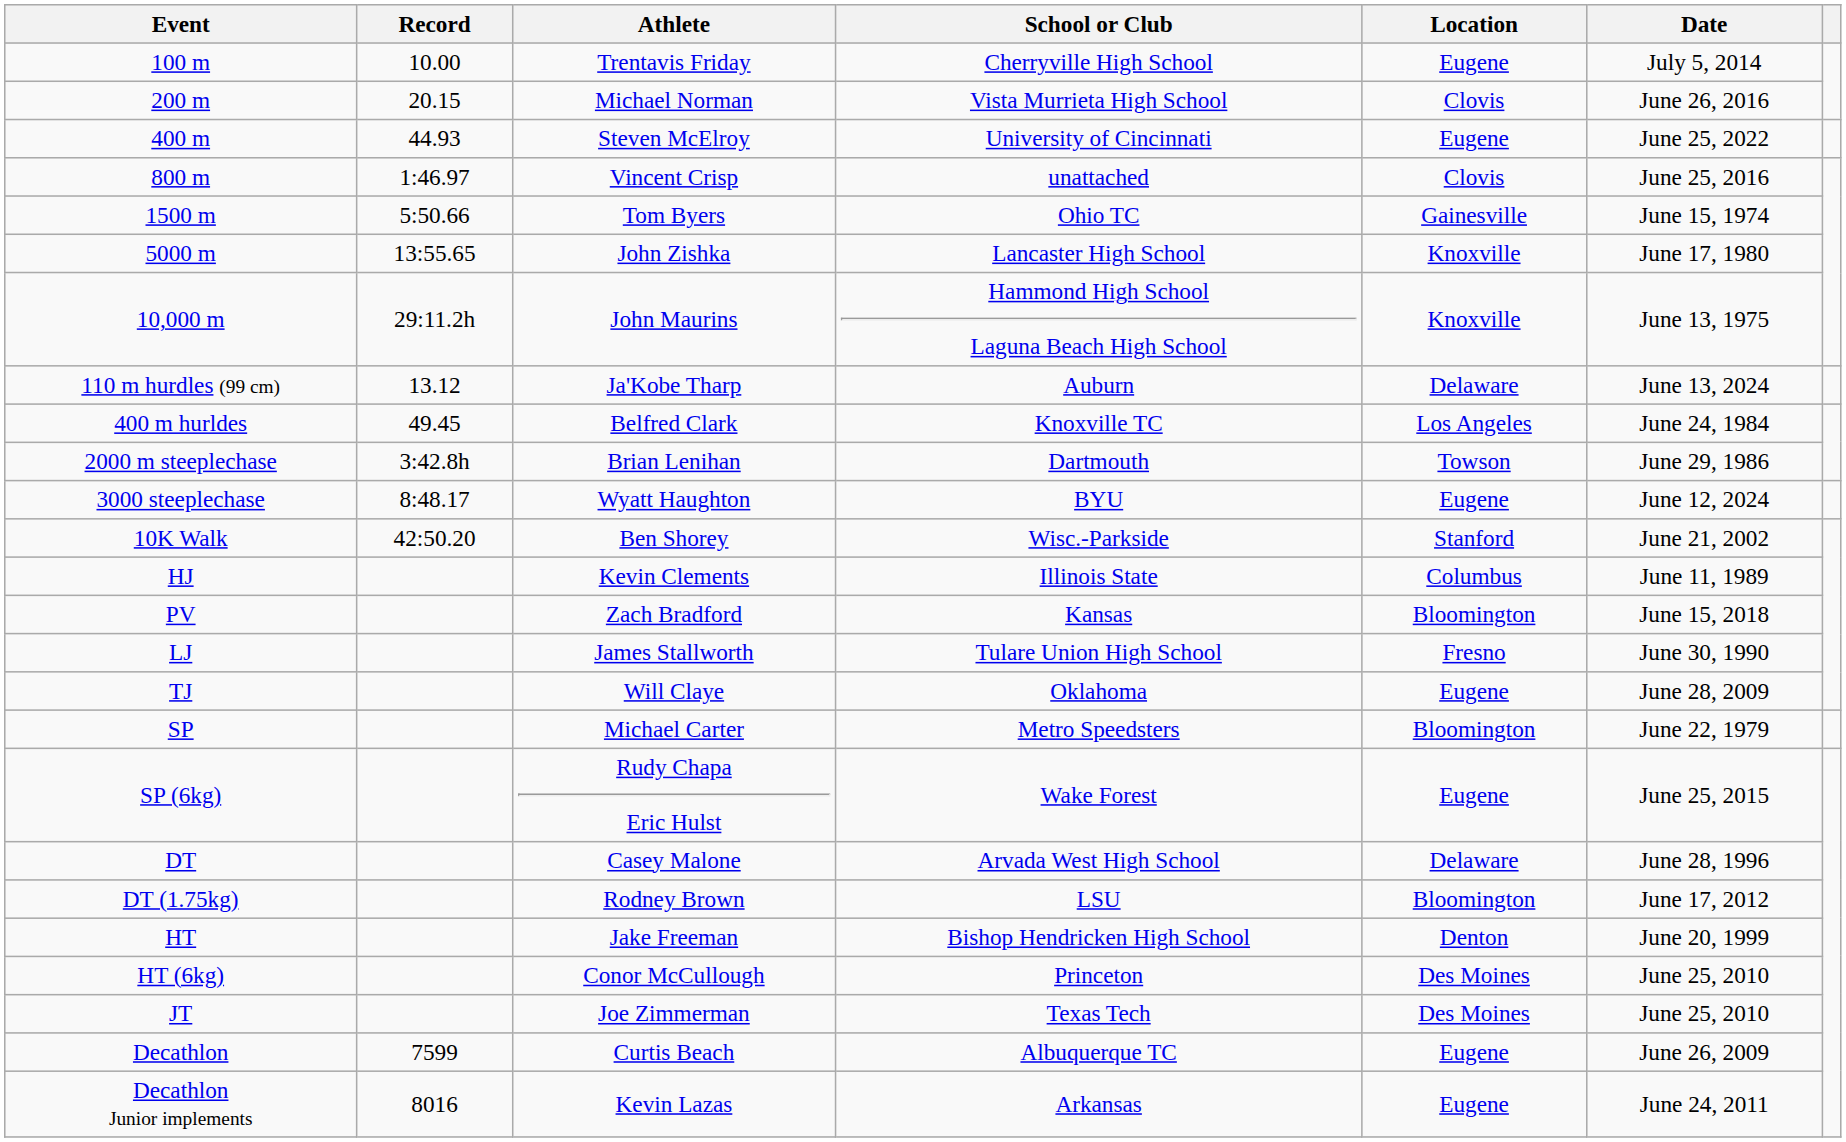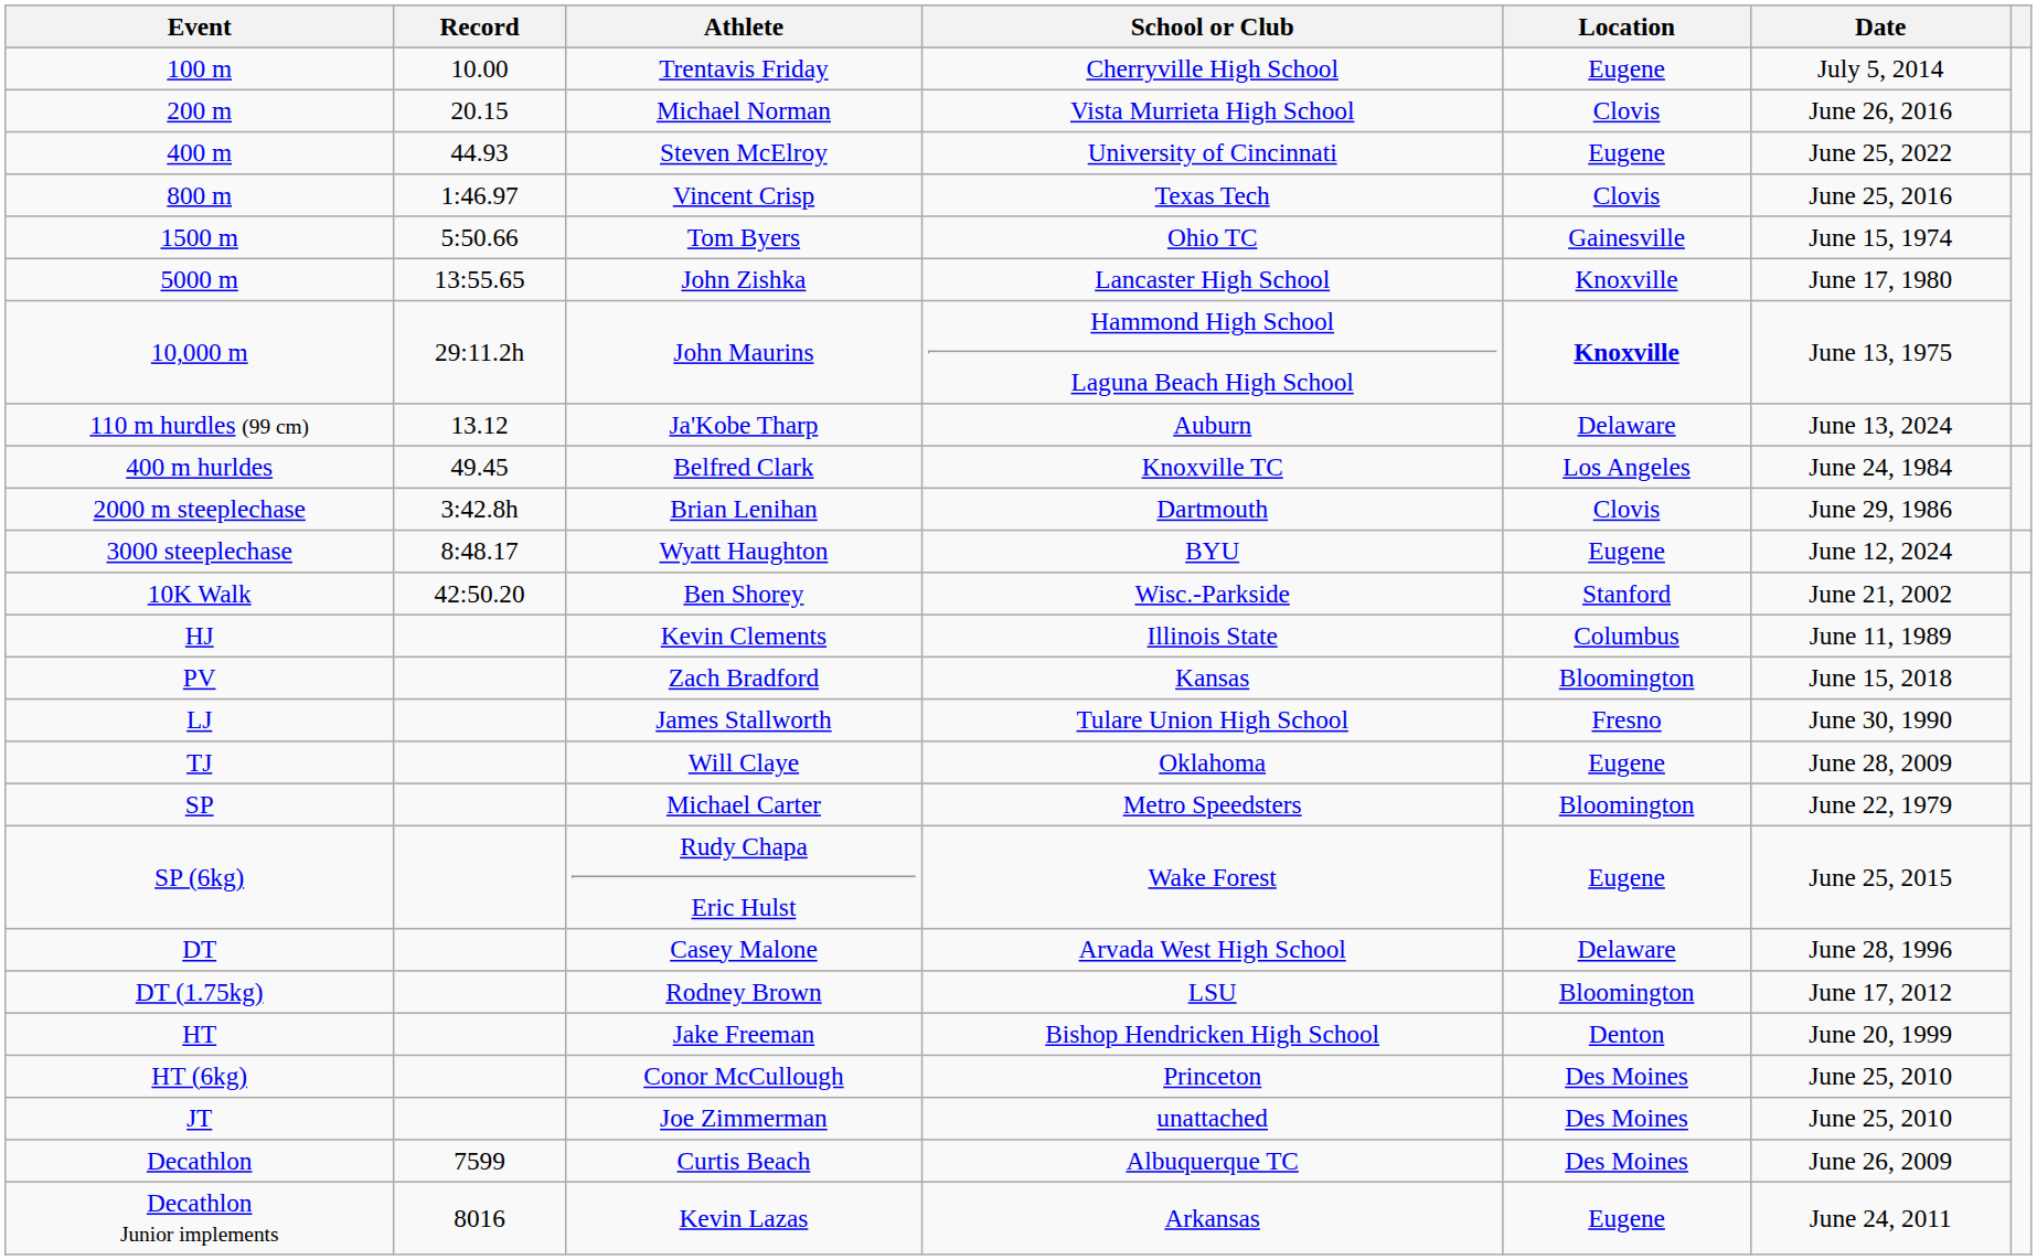 <table class="wikitable"  style="text-align:center; font-size:95%; width:95%;">
 <tr>
 <th>Event</th>
 <th>Record</th>
 <th>Athlete</th>
 <th>School or Club</th>
 <th>Location</th>
 <th>Date</th>
 <th></th>
 </tr>
 <tr>
 <td><a href='#'>100 m</a></td>
 <td>10.00</td>
 <td><a href='#'>Trentavis Friday</a></td>
 <td><a href='#'>Cherryville High School</a></td>
 <td><a href='#'>Eugene</a></td>
 <td>July 5, 2014</td>
 </tr>
 <tr>
 <td><a href='#'>200 m</a></td>
 <td>20.15</td>
 <td><a href='#'>Michael Norman</a></td>
 <td><a href='#'>Vista Murrieta High School</a></td>
 <td><a href='#'>Clovis</a></td>
 <td>June 26, 2016</td>
 </tr>
 <tr>
 <td><a href='#'>400 m</a></td>
 <td>44.93</td>
 <td><a href='#'>Steven McElroy</a></td>
 <td><a href='#'>University of Cincinnati</a></td>
 <td><a href='#'>Eugene</a></td>
 <td>June 25, 2022</td>
 <td></td>
 </tr>
 <tr>
 <td><a href='#'>800 m</a></td>
 <td>1:46.97</td>
 <td><a href='#'>Vincent Crisp</a></td>
-<td><a href='#'>unattached</a></td>
+<td><a href='#'>Texas Tech</a></td>
 <td><a href='#'>Clovis</a></td>
 <td>June 25, 2016</td>
 </tr>
 <tr>
 <td><a href='#'>1500 m</a></td>
 <td>5:50.66</td>
 <td><a href='#'>Tom Byers</a></td>
 <td><a href='#'>Ohio TC</a></td>
 <td><a href='#'>Gainesville</a></td>
 <td>June 15, 1974</td>
 </tr>
 <tr>
 <td><a href='#'>5000 m</a></td>
 <td>13:55.65</td>
 <td><a href='#'>John Zishka</a></td>
 <td><a href='#'>Lancaster High School</a></td>
 <td><a href='#'>Knoxville</a></td>
 <td>June 17, 1980</td>
 </tr>
 <tr>
 <td><a href='#'>10,000 m</a></td>
 <td>29:11.2h</td>
 <td><a href='#'>John Maurins</a></td>
 <td><a href='#'>Hammond High School</a><hr><a href='#'>Laguna Beach High School</a></td>
-<td><a href='#'>Knoxville</a></td>
+<td><strong><a href='#'>Knoxville</a></strong></td>
 <td>June 13, 1975</td>
 </tr>
 <tr>
 <td><a href='#'>110 m hurdles</a> <small>(99 cm)</small></td>
 <td>13.12 </td>
 <td><a href='#'>Ja'Kobe Tharp</a></td>
 <td><a href='#'>Auburn</a></td>
 <td><a href='#'>Delaware</a></td>
 <td>June 13, 2024</td>
 <td></td>
 </tr>
 <tr>
 <td><a href='#'>400 m hurldes</a></td>
 <td>49.45</td>
 <td><a href='#'>Belfred Clark</a></td>
 <td><a href='#'>Knoxville TC</a></td>
 <td><a href='#'>Los Angeles</a></td>
 <td>June 24, 1984</td>
 </tr>
 <tr>
 <td><a href='#'>2000 m steeplechase</a></td>
 <td>3:42.8h</td>
 <td><a href='#'>Brian Lenihan</a></td>
 <td><a href='#'>Dartmouth</a></td>
-<td><a href='#'>Towson</a></td>
+<td><a href='#'>Clovis</a></td>
 <td>June 29, 1986</td>
 </tr>
 <tr>
 <td><a href='#'>3000 steeplechase</a></td>
 <td>8:48.17</td>
 <td><a href='#'>Wyatt Haughton</a></td>
 <td><a href='#'>BYU</a></td>
 <td><a href='#'>Eugene</a></td>
 <td>June 12, 2024</td>
 <td></td>
 </tr>
 <tr>
 <td><a href='#'>10K Walk</a></td>
 <td>42:50.20</td>
 <td><a href='#'>Ben Shorey</a></td>
 <td><a href='#'>Wisc.-Parkside</a></td>
 <td><a href='#'>Stanford</a></td>
 <td>June 21, 2002</td>
 </tr>
 <tr>
 <td><a href='#'>HJ</a></td>
 <td></td>
 <td><a href='#'>Kevin Clements</a></td>
 <td><a href='#'>Illinois State</a></td>
 <td><a href='#'>Columbus</a></td>
 <td>June 11, 1989</td>
 </tr>
 <tr>
 <td><a href='#'>PV</a></td>
 <td></td>
 <td><a href='#'>Zach Bradford</a></td>
 <td><a href='#'>Kansas</a></td>
 <td><a href='#'>Bloomington</a></td>
 <td>June 15, 2018</td>
 </tr>
 <tr>
 <td><a href='#'>LJ</a></td>
 <td></td>
 <td><a href='#'>James Stallworth</a></td>
 <td><a href='#'>Tulare Union High School</a></td>
 <td><a href='#'>Fresno</a></td>
 <td>June 30, 1990</td>
 </tr>
 <tr>
 <td><a href='#'>TJ</a></td>
 <td></td>
 <td><a href='#'>Will Claye</a></td>
 <td><a href='#'>Oklahoma</a></td>
 <td><a href='#'>Eugene</a></td>
 <td>June 28, 2009</td>
 </tr>
 <tr>
 <td><a href='#'>SP</a></td>
 <td></td>
 <td><a href='#'>Michael Carter</a></td>
 <td><a href='#'>Metro Speedsters</a></td>
 <td><a href='#'>Bloomington</a></td>
 <td>June 22,  1979</td>
 <td></td>
 </tr>
 <tr>
 <td><a href='#'>SP (6kg)</a></td>
 <td></td>
 <td><a href='#'>Rudy Chapa</a><hr><a href='#'>Eric Hulst</a></td>
 <td><a href='#'>Wake Forest</a></td>
 <td><a href='#'>Eugene</a></td>
 <td>June 25, 2015</td>
 </tr>
 <tr>
 <td><a href='#'>DT</a></td>
 <td></td>
 <td><a href='#'>Casey Malone</a></td>
 <td><a href='#'>Arvada West High School</a></td>
 <td><a href='#'>Delaware</a></td>
 <td>June 28, 1996</td>
 </tr>
 <tr>
 <td><a href='#'>DT (1.75kg)</a></td>
 <td></td>
 <td><a href='#'>Rodney Brown</a></td>
 <td><a href='#'>LSU</a></td>
 <td><a href='#'>Bloomington</a></td>
 <td>June 17, 2012</td>
 </tr>
 <tr>
 <td><a href='#'>HT</a></td>
 <td></td>
 <td><a href='#'>Jake Freeman</a></td>
 <td><a href='#'>Bishop Hendricken High School</a></td>
 <td><a href='#'>Denton</a></td>
 <td>June 20, 1999</td>
 </tr>
 <tr>
 <td><a href='#'>HT (6kg)</a></td>
 <td></td>
 <td><a href='#'>Conor McCullough</a></td>
 <td><a href='#'>Princeton</a></td>
 <td><a href='#'>Des Moines</a></td>
 <td>June 25, 2010</td>
 </tr>
 <tr>
 <td><a href='#'>JT</a></td>
 <td></td>
 <td><a href='#'>Joe Zimmerman</a></td>
-<td><a href='#'>Texas Tech</a></td>
+<td><a href='#'>unattached</a></td>
 <td><a href='#'>Des Moines</a></td>
 <td>June 25, 2010</td>
 </tr>
 <tr>
 <td><a href='#'>Decathlon</a></td>
 <td>7599</td>
 <td><a href='#'>Curtis Beach</a></td>
 <td><a href='#'>Albuquerque TC</a></td>
-<td><a href='#'>Eugene</a></td>
+<td><a href='#'>Des Moines</a></td>
 <td>June 26, 2009</td>
 </tr>
 <tr>
 <td><a href='#'>Decathlon</a><br><small>Junior implements</small></td>
 <td>8016</td>
 <td><a href='#'>Kevin Lazas</a></td>
 <td><a href='#'>Arkansas</a></td>
 <td><a href='#'>Eugene</a></td>
 <td>June 24, 2011</td>
 </tr>
 </table>
